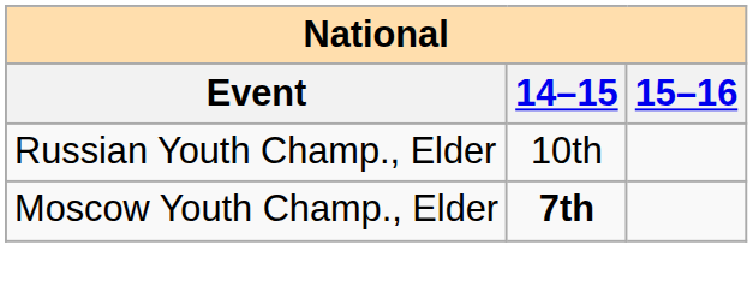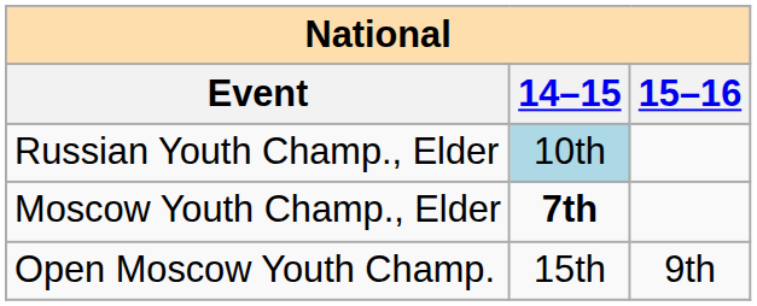 <table class="wikitable" style="text-align:center">
 <tr>
 <th style="background-color: #ffdead; " colspan=3 align=center>National</th>
 </tr>
 <tr>
 <th>Event</th>
 <th><a href='#'>14–15</a></th>
 <th><a href='#'>15–16</a></th>
 </tr>
 <tr>
 <td align=left>Russian Youth Champ., Elder</td>
-<td>10th</td>
+<td style="background: lightblue;">10th</td>
 <td></td>
 </tr>
 <tr>
 <td align=left>Moscow Youth Champ., Elder</td>
 <td><strong>7th</strong></td>
 <td></td>
 </tr>
+<tr>
+<td align=left>Open Moscow Youth Champ.</td>
+<td>15th</td>
+<td>9th</td>
+</tr>
 </table>
